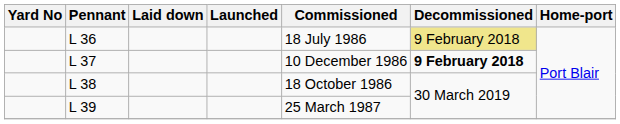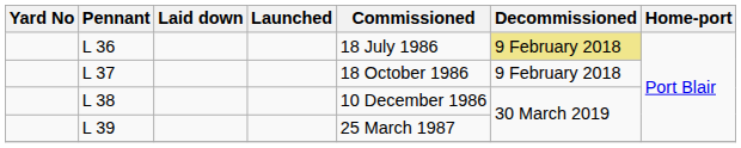 <table class="wikitable">
 <tr>
 <th>Yard No</th>
 <th>Pennant</th>
 <th>Laid down</th>
 <th>Launched</th>
 <th>Commissioned</th>
 <th>Decommissioned</th>
 <th>Home-port</th>
 </tr>
 <tr>
 <td></td>
 <td>L 36</td>
 <td></td>
 <td></td>
 <td>18 July 1986 </td>
 <td style="background: khaki;">9 February 2018</td>
 <td rowspan="4"><a href='#'>Port Blair</a></td>
 </tr>
 <tr>
 <td></td>
 <td>L 37</td>
 <td></td>
 <td></td>
-<td>10 December 1986</td>
-<td><strong>9 February 2018</strong></td>
+<td>18 October 1986</td>
+<td>9 February 2018</td>
 </tr>
 <tr>
 <td></td>
 <td>L 38</td>
 <td></td>
 <td></td>
-<td>18 October 1986</td>
+<td>10 December 1986</td>
 <td rowspan="2">30 March 2019</td>
 </tr>
 <tr>
 <td></td>
 <td>L 39</td>
 <td></td>
 <td></td>
 <td>25 March 1987</td>
 </tr>
 <tr>
 </tr>
 </table>
